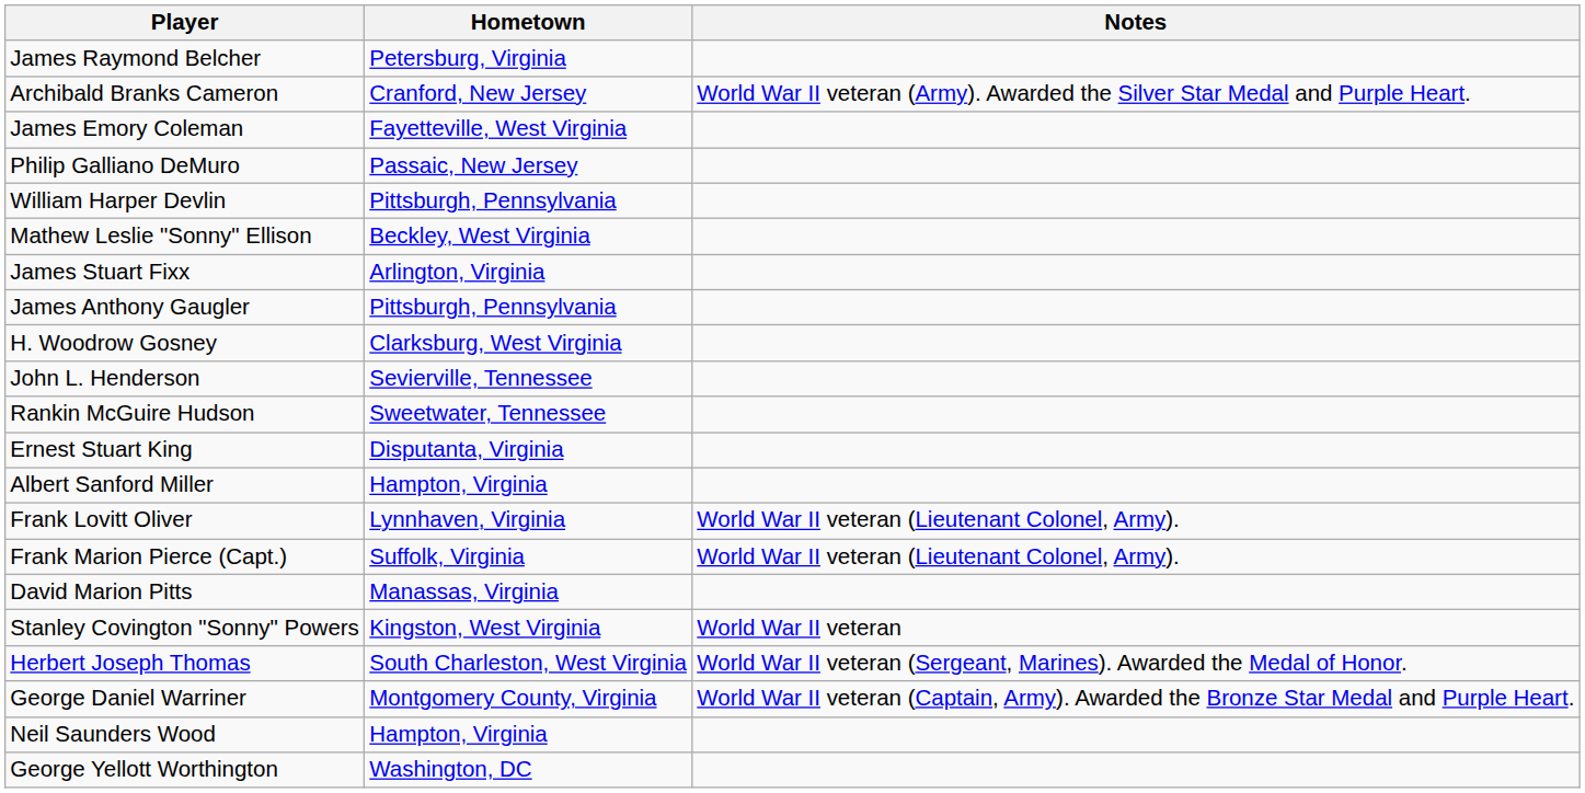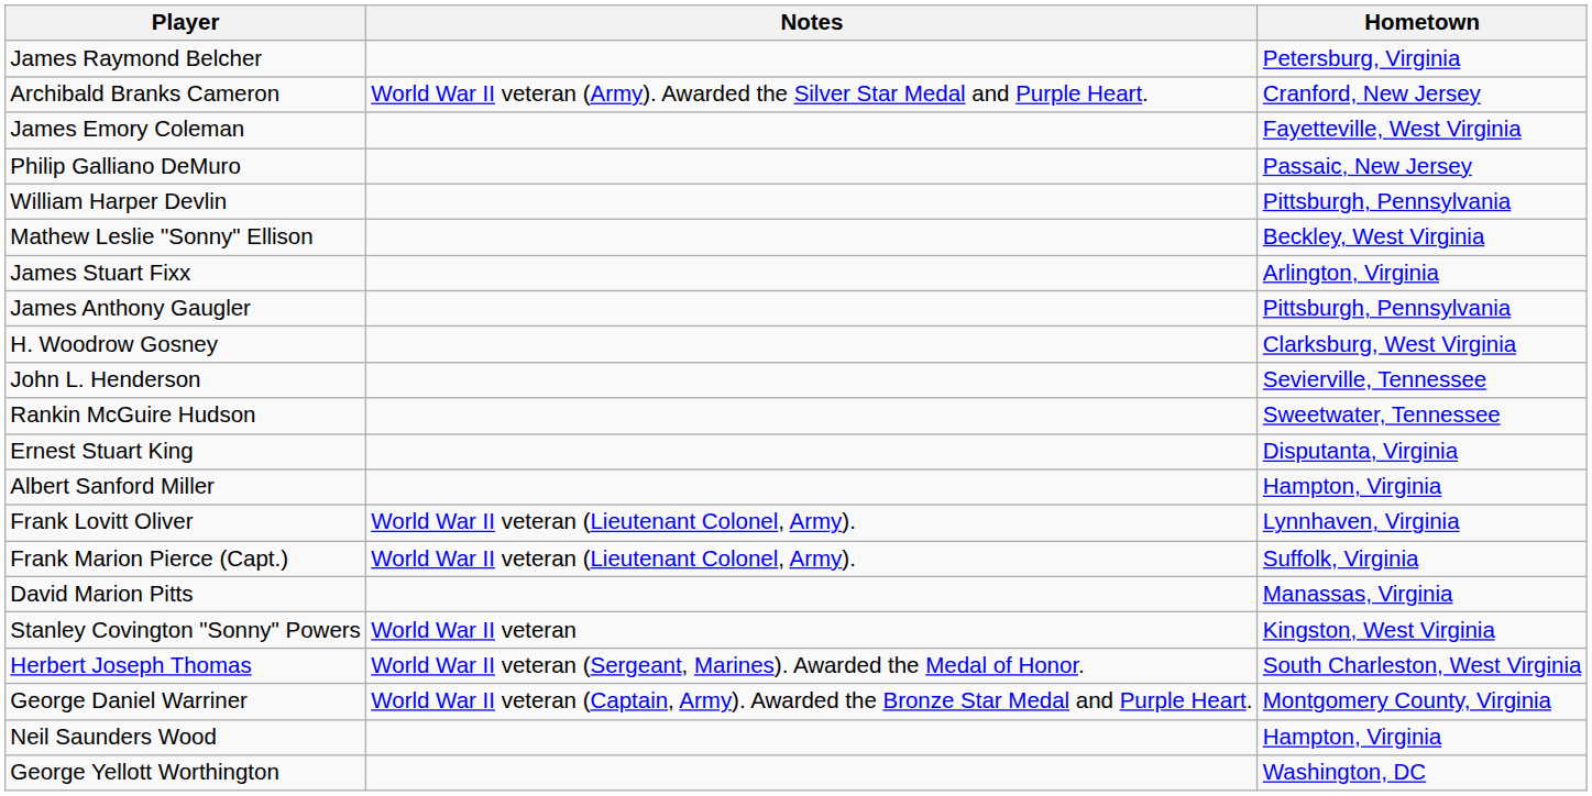 <table class="wikitable" border="1">
 <tr ;>
 <th>Player</th>
+<th>Notes</th>
 <th>Hometown</th>
-<th>Notes</th>
 </tr>
 <tr>
 <td>James Raymond Belcher</td>
+<td></td>
 <td><a href='#'>Petersburg, Virginia</a></td>
-<td></td>
 </tr>
 <tr>
 <td>Archibald Branks Cameron</td>
+<td><a href='#'>World War II</a> veteran (<a href='#'>Army</a>). Awarded the <a href='#'>Silver Star Medal</a> and <a href='#'>Purple Heart</a>.</td>
 <td><a href='#'>Cranford, New Jersey</a></td>
-<td><a href='#'>World War II</a> veteran (<a href='#'>Army</a>). Awarded the <a href='#'>Silver Star Medal</a> and <a href='#'>Purple Heart</a>.</td>
 </tr>
 <tr>
 <td>James Emory Coleman</td>
+<td></td>
 <td><a href='#'>Fayetteville, West Virginia</a></td>
-<td></td>
 </tr>
 <tr>
 <td>Philip Galliano DeMuro</td>
+<td></td>
 <td><a href='#'>Passaic, New Jersey</a></td>
-<td></td>
 </tr>
 <tr>
 <td>William Harper Devlin</td>
+<td></td>
 <td><a href='#'>Pittsburgh, Pennsylvania</a></td>
-<td></td>
 </tr>
 <tr>
 <td>Mathew Leslie "Sonny" Ellison</td>
+<td></td>
 <td><a href='#'>Beckley, West Virginia</a></td>
-<td></td>
 </tr>
 <tr>
 <td>James Stuart Fixx</td>
+<td></td>
 <td><a href='#'>Arlington, Virginia</a></td>
-<td></td>
 </tr>
 <tr>
 <td>James Anthony Gaugler</td>
+<td></td>
 <td><a href='#'>Pittsburgh, Pennsylvania</a></td>
-<td></td>
 </tr>
 <tr>
 <td>H. Woodrow Gosney</td>
+<td></td>
 <td><a href='#'>Clarksburg, West Virginia</a></td>
-<td></td>
 </tr>
 <tr>
 <td>John L. Henderson</td>
+<td></td>
 <td><a href='#'>Sevierville, Tennessee</a></td>
-<td></td>
 </tr>
 <tr>
 <td>Rankin McGuire Hudson</td>
+<td></td>
 <td><a href='#'>Sweetwater, Tennessee</a></td>
-<td></td>
 </tr>
 <tr>
 <td>Ernest Stuart King</td>
+<td></td>
 <td><a href='#'>Disputanta, Virginia</a></td>
-<td></td>
 </tr>
 <tr>
 <td>Albert Sanford Miller</td>
+<td></td>
 <td><a href='#'>Hampton, Virginia</a></td>
-<td></td>
 </tr>
 <tr>
 <td>Frank Lovitt Oliver</td>
+<td><a href='#'>World War II</a> veteran (<a href='#'>Lieutenant Colonel</a>, <a href='#'>Army</a>).</td>
 <td><a href='#'>Lynnhaven, Virginia</a></td>
-<td><a href='#'>World War II</a> veteran (<a href='#'>Lieutenant Colonel</a>, <a href='#'>Army</a>).</td>
 </tr>
 <tr>
 <td>Frank Marion Pierce (Capt.)</td>
+<td><a href='#'>World War II</a> veteran (<a href='#'>Lieutenant Colonel</a>, <a href='#'>Army</a>).</td>
 <td><a href='#'>Suffolk, Virginia</a></td>
-<td><a href='#'>World War II</a> veteran (<a href='#'>Lieutenant Colonel</a>, <a href='#'>Army</a>).</td>
 </tr>
 <tr>
 <td>David Marion Pitts</td>
+<td></td>
 <td><a href='#'>Manassas, Virginia</a></td>
-<td></td>
 </tr>
 <tr>
 <td>Stanley Covington "Sonny" Powers</td>
+<td><a href='#'>World War II</a> veteran</td>
 <td><a href='#'>Kingston, West Virginia</a></td>
-<td><a href='#'>World War II</a> veteran</td>
 </tr>
 <tr>
 <td><a href='#'>Herbert Joseph Thomas</a></td>
+<td><a href='#'>World War II</a> veteran (<a href='#'>Sergeant</a>, <a href='#'>Marines</a>). Awarded the <a href='#'>Medal of Honor</a>.</td>
 <td><a href='#'>South Charleston, West Virginia</a></td>
-<td><a href='#'>World War II</a> veteran (<a href='#'>Sergeant</a>, <a href='#'>Marines</a>). Awarded the <a href='#'>Medal of Honor</a>.</td>
 </tr>
 <tr>
 <td>George Daniel Warriner</td>
+<td><a href='#'>World War II</a> veteran (<a href='#'>Captain</a>, <a href='#'>Army</a>). Awarded the <a href='#'>Bronze Star Medal</a> and <a href='#'>Purple Heart</a>.</td>
 <td><a href='#'>Montgomery County, Virginia</a></td>
-<td><a href='#'>World War II</a> veteran (<a href='#'>Captain</a>, <a href='#'>Army</a>). Awarded the <a href='#'>Bronze Star Medal</a> and <a href='#'>Purple Heart</a>.</td>
 </tr>
 <tr>
 <td>Neil Saunders Wood</td>
+<td></td>
 <td><a href='#'>Hampton, Virginia</a></td>
-<td></td>
 </tr>
 <tr>
 <td>George Yellott Worthington</td>
+<td></td>
 <td><a href='#'>Washington, DC</a></td>
-<td></td>
 </tr>
 </table>
